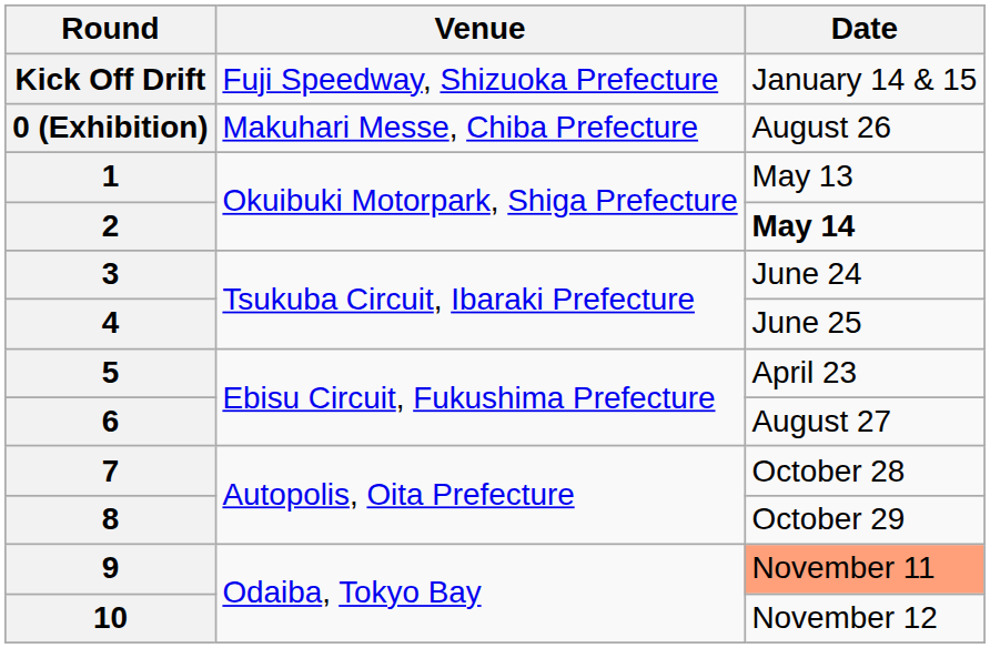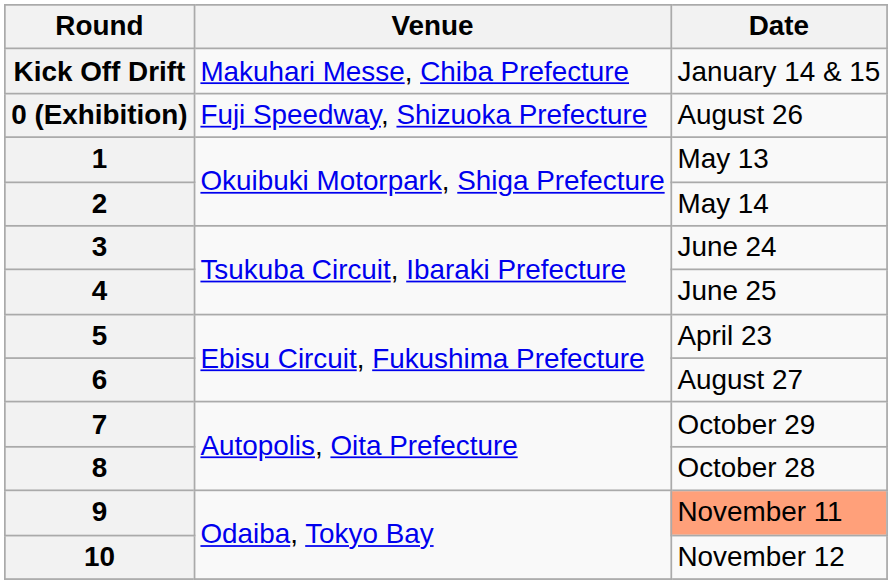 <table class="wikitable">
 <tr>
 <th>Round</th>
 <th>Venue</th>
 <th>Date</th>
 </tr>
 <tr>
 <th>Kick Off Drift</th>
-<td><a href='#'>Fuji Speedway</a>, <a href='#'>Shizuoka Prefecture</a></td>
+<td><a href='#'>Makuhari Messe</a>, <a href='#'>Chiba Prefecture</a></td>
 <td>January 14 & 15</td>
 </tr>
 <tr>
 <th>0 (Exhibition)</th>
-<td><a href='#'>Makuhari Messe</a>, <a href='#'>Chiba Prefecture</a></td>
+<td><a href='#'>Fuji Speedway</a>, <a href='#'>Shizuoka Prefecture</a></td>
 <td>August 26</td>
 </tr>
 <tr>
 <th>1</th>
 <td rowspan="2"><a href='#'>Okuibuki Motorpark</a>, <a href='#'>Shiga Prefecture</a></td>
 <td>May 13</td>
 </tr>
 <tr>
 <th>2</th>
-<td><strong>May 14</strong></td>
+<td>May 14</td>
 </tr>
 <tr>
 <th>3</th>
 <td rowspan="2"><a href='#'>Tsukuba Circuit</a>, <a href='#'>Ibaraki Prefecture</a></td>
 <td>June 24</td>
 </tr>
 <tr>
 <th>4</th>
 <td>June 25</td>
 </tr>
 <tr>
 <th>5</th>
 <td rowspan="2"><a href='#'>Ebisu Circuit</a>, <a href='#'>Fukushima Prefecture</a></td>
 <td>April 23</td>
 </tr>
 <tr>
 <th>6</th>
 <td>August 27</td>
 </tr>
 <tr>
 <th>7</th>
 <td rowspan="2"><a href='#'>Autopolis</a>, <a href='#'>Oita Prefecture</a></td>
-<td>October 28</td>
+<td>October 29</td>
 </tr>
 <tr>
 <th>8</th>
-<td>October 29</td>
+<td>October 28</td>
 </tr>
 <tr>
 <th>9</th>
 <td rowspan="2"><a href='#'>Odaiba</a>, <a href='#'>Tokyo Bay</a></td>
 <td style="background: lightsalmon;">November 11</td>
 </tr>
 <tr>
 <th>10</th>
 <td>November 12</td>
 </tr>
 </table>
